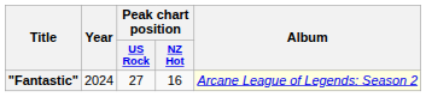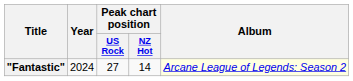 <table class="wikitable plainrowheaders" style="text-align:center;">
 <tr>
 <th scope="col" rowspan="2">Title</th>
 <th scope="col" rowspan="2">Year</th>
 <th scope="col" colspan="2">Peak chart position</th>
 <th scope="col" rowspan="2">Album</th>
 </tr>
 <tr>
 <th scope="col" style="width:3em;font-size:85%;"><a href='#'>US<br>Rock</a><br></th>
 <th scope="col" style="width:3em;font-size:85%;"><a href='#'>NZ<br>Hot</a><br></th>
 </tr>
 <tr>
 <th scope="row">"Fantastic"</th>
 <td>2024</td>
 <td>27</td>
-<td>16</td>
+<td>14</td>
 <td style="background: lightyellow;"><em><a href='#'>Arcane League of Legends: Season 2</a></em></td>
 </tr>
 </table>
